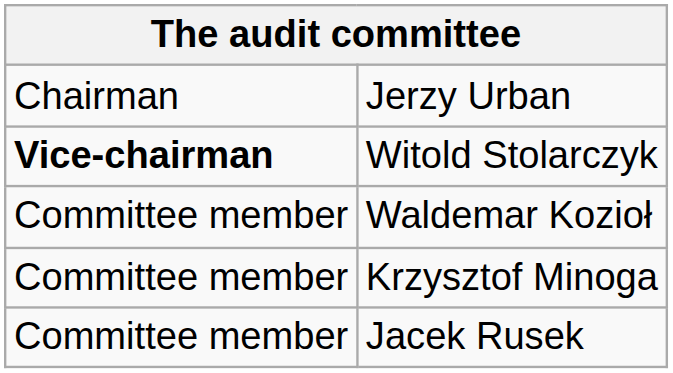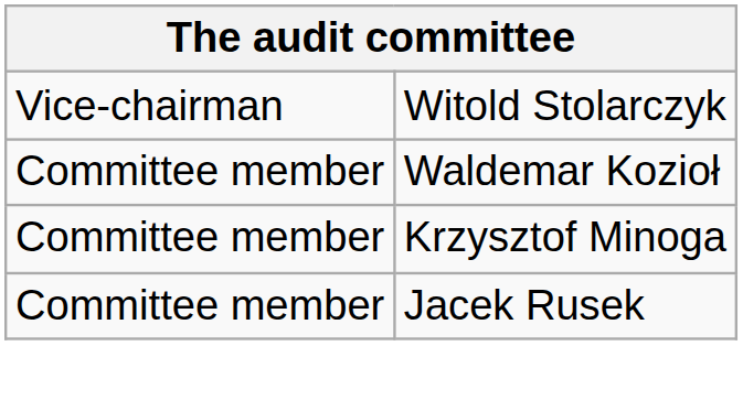 <table class="wikitable">
 <tr>
 <th colspan="2">The audit committee</th>
 </tr>
 <tr>
-<td>Chairman</td>
-<td>Jerzy Urban</td>
-</tr>
-<tr>
-<td><strong>Vice-chairman</strong></td>
+<td>Vice-chairman</td>
 <td>Witold Stolarczyk</td>
 </tr>
 <tr>
 <td>Committee member</td>
 <td>Waldemar Kozioł</td>
 </tr>
 <tr>
 <td>Committee member</td>
 <td>Krzysztof Minoga</td>
 </tr>
 <tr>
 <td>Committee member</td>
 <td>Jacek Rusek</td>
 </tr>
 </table>
